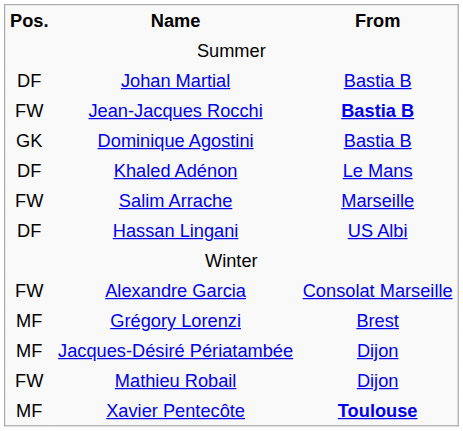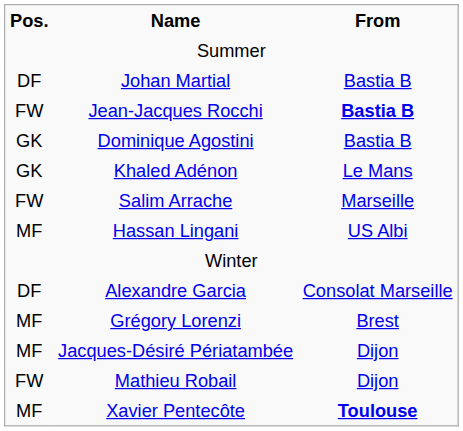 <table class= border="2" cellpadding="4" cellspacing="0" style="text-align:center; margin: 1em 1em 1em 0; background: #f9f9f9; border:1px #aaa solid; border-collapse: collapse; font-size: 95%;">
 <tr>
 <th>Pos.</th>
 <th>Name</th>
 <th>From</th>
 </tr>
 <tr>
 <td !style="text-align:center" colspan="4">Summer</td>
 </tr>
 <tr>
 <td>DF</td>
 <td> <a href='#'>Johan Martial</a></td>
 <td> <a href='#'>Bastia B</a></td>
 </tr>
 <tr>
 <td>FW</td>
 <td> <a href='#'>Jean-Jacques Rocchi</a></td>
 <td><strong> <a href='#'>Bastia B</a></strong></td>
 </tr>
 <tr>
 <td>GK</td>
 <td> <a href='#'>Dominique Agostini</a></td>
 <td> <a href='#'>Bastia B</a></td>
 </tr>
 <tr>
-<td>DF</td>
+<td>GK</td>
 <td> <a href='#'>Khaled Adénon</a></td>
 <td> <a href='#'>Le Mans</a></td>
 </tr>
 <tr>
 <td>FW</td>
 <td> <a href='#'>Salim Arrache</a></td>
 <td> <a href='#'>Marseille</a></td>
 </tr>
 <tr>
-<td>DF</td>
+<td>MF</td>
 <td> <a href='#'>Hassan Lingani</a></td>
 <td> <a href='#'>US Albi</a></td>
 </tr>
 <tr>
 <td !style="text-align:center" colspan="4">Winter</td>
 </tr>
 <tr>
-<td>FW</td>
+<td>DF</td>
 <td> <a href='#'>Alexandre Garcia</a></td>
 <td> <a href='#'>Consolat Marseille</a></td>
 </tr>
 <tr>
 <td>MF</td>
 <td> <a href='#'>Grégory Lorenzi</a></td>
 <td> <a href='#'>Brest</a></td>
 </tr>
 <tr>
 <td>MF</td>
 <td> <a href='#'>Jacques-Désiré Périatambée</a></td>
 <td> <a href='#'>Dijon</a></td>
 </tr>
 <tr>
 <td>FW</td>
 <td> <a href='#'>Mathieu Robail</a></td>
 <td> <a href='#'>Dijon</a></td>
 </tr>
 <tr>
 <td>MF</td>
 <td> <a href='#'>Xavier Pentecôte</a></td>
 <td><strong> <a href='#'>Toulouse</a></strong></td>
 </tr>
 <tr>
 </tr>
 </table>
